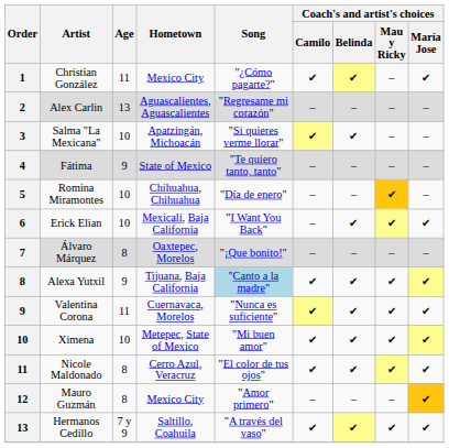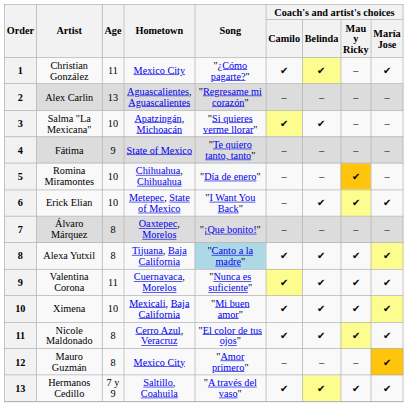 <table class="wikitable" style="text-align:center; line-height:17px; width:100%">
 <tr>
 <th scope="col" rowspan="2" style="width:04%">Order</th>
 <th scope="col" rowspan="2" style="width:18%">Artist</th>
 <th scope="col" rowspan="2" style="width:04%">Age</th>
 <th scope="col" rowspan="2" style="width:18%">Hometown</th>
 <th scope="col" rowspan="2" style="width:20%">Song</th>
 <th scope="col" colspan="4" style="width:24%">Coach's and artist's choices</th>
 </tr>
 <tr>
 <th style="width:06%">Camilo</th>
 <th style="width:06%">Belinda</th>
 <th style="width:06%">Mau y Ricky</th>
 <th style="width:06%">María Jose</th>
 </tr>
 <tr>
 <th>1</th>
 <td>Christian González</td>
 <td>11</td>
 <td><a href='#'>Mexico City</a></td>
 <td>"<a href='#'>¿Cómo pagarte?</a>"</td>
 <td>✔</td>
 <td style="background:#fdfc8f">✔</td>
 <td>–</td>
 <td>✔</td>
 </tr>
 <tr style="background:#dcdcdc">
 <th>2</th>
 <td>Alex Carlin</td>
 <td>13</td>
 <td><a href='#'>Aguascalientes</a>, <a href='#'>Aguascalientes</a></td>
 <td>"<a href='#'>Regresame mi corazón</a>"</td>
 <td>–</td>
 <td>–</td>
 <td>–</td>
 <td>–</td>
 </tr>
 <tr>
 <th>3</th>
 <td>Salma "La Mexicana"</td>
 <td>10</td>
 <td><a href='#'>Apatzingán</a>, <a href='#'>Michoacán</a></td>
 <td>"<a href='#'>Si quieres verme llorar</a>"</td>
 <td style="background:#fdfc8f">✔</td>
 <td>✔</td>
 <td>–</td>
 <td>–</td>
 </tr>
 <tr style="background:#dcdcdc">
 <th>4</th>
 <td>Fátima</td>
 <td>9</td>
 <td><a href='#'>State of Mexico</a></td>
 <td>"<a href='#'>Te quiero tanto, tanto</a>"</td>
 <td>–</td>
 <td>–</td>
 <td>–</td>
 <td>–</td>
 </tr>
 <tr>
 <th>5</th>
 <td>Romina Miramontes</td>
 <td>10</td>
 <td><a href='#'>Chihuahua</a>, <a href='#'>Chihuahua</a></td>
 <td>"<a href='#'>Día de enero</a>"</td>
 <td>–</td>
 <td>–</td>
 <td style="background:#ffc40c">✔</td>
 <td>–</td>
 </tr>
 <tr>
 <th>6</th>
 <td>Erick Elian</td>
 <td>10</td>
-<td><a href='#'>Mexicali</a>, <a href='#'>Baja California</a></td>
+<td><a href='#'>Metepec</a>, <a href='#'>State of Mexico</a></td>
 <td>"<a href='#'>I Want You Back</a>"</td>
 <td>–</td>
 <td>✔</td>
 <td style="background:#fdfc8f">✔</td>
 <td>✔</td>
 </tr>
 <tr style="background:#dcdcdc">
 <th>7</th>
 <td>Álvaro Márquez</td>
 <td>8</td>
 <td><a href='#'>Oaxtepec</a>, <a href='#'>Morelos</a></td>
 <td>"<a href='#'>¡Que bonito!</a>"</td>
 <td>–</td>
 <td>–</td>
 <td>–</td>
 <td>–</td>
 </tr>
 <tr>
 <th>8</th>
 <td>Alexa Yutxil</td>
-<td>9</td>
+<td>8</td>
 <td><a href='#'>Tijuana</a>, <a href='#'>Baja California</a></td>
 <td style="background: lightblue;">"<a href='#'>Canto a la madre</a>"</td>
 <td>✔</td>
 <td>✔</td>
 <td>✔</td>
 <td style="background:#fdfc8f">✔</td>
 </tr>
 <tr>
 <th>9</th>
 <td>Valentina Corona</td>
 <td>11</td>
 <td><a href='#'>Cuernavaca</a>, <a href='#'>Morelos</a></td>
 <td>"<a href='#'>Nunca es suficiente</a>"</td>
 <td style="background:#fdfc8f">✔</td>
 <td>✔</td>
 <td>✔</td>
 <td>✔</td>
 </tr>
 <tr>
 <th>10</th>
 <td>Ximena</td>
 <td>10</td>
-<td><a href='#'>Metepec</a>, <a href='#'>State of Mexico</a></td>
+<td><a href='#'>Mexicali</a>, <a href='#'>Baja California</a></td>
 <td>"<a href='#'>Mi buen amor</a>"</td>
 <td>✔</td>
 <td>✔</td>
 <td>✔</td>
 <td style="background:#fdfc8f">✔</td>
 </tr>
 <tr>
 <th>11</th>
 <td>Nicole Maldonado</td>
 <td>8</td>
 <td><a href='#'>Cerro Azul</a>, <a href='#'>Veracruz</a></td>
 <td>"<a href='#'>El color de tus ojos</a>"</td>
 <td>✔</td>
 <td>✔</td>
 <td style="background:#fdfc8f">✔</td>
 <td>✔</td>
 </tr>
 <tr>
 <th>12</th>
 <td>Mauro Guzmán</td>
 <td>8</td>
 <td><a href='#'>Mexico City</a></td>
 <td>"<a href='#'>Amor primero</a>"</td>
 <td>–</td>
 <td>–</td>
 <td>–</td>
 <td style="background:#ffc40c">✔</td>
 </tr>
 <tr>
 <th>13</th>
 <td>Hermanos Cedillo<br></td>
 <td>7 y 9</td>
 <td><a href='#'>Saltillo</a>, <a href='#'>Coahuila</a></td>
 <td>"<a href='#'>A través del vaso</a>"</td>
 <td>✔</td>
 <td style="background:#fdfc8f">✔</td>
 <td>✔</td>
 <td>✔</td>
 </tr>
 <tr>
 </tr>
 </table>
